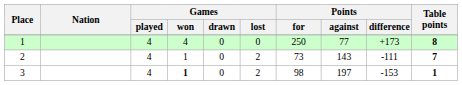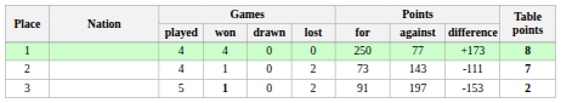 <table class="wikitable">
 <tr>
 <th rowspan=2 width="8%">Place</th>
 <th rowspan=2 width="20%">Nation</th>
 <th colspan=4 width="32%">Games</th>
 <th colspan=3 width="30%">Points</th>
 <th rowspan=2 width="10%">Table<br>points</th>
 </tr>
 <tr>
 <th width="8%">played</th>
 <th width="8%">won</th>
 <th width="8%">drawn</th>
 <th width="8%">lost</th>
 <th width="10%">for</th>
 <th width="10%">against</th>
 <th width="10%">difference</th>
 </tr>
 <tr>
 </tr>
 <tr bgcolor=#ccffcc align=center>
 <td>1</td>
 <td align=left></td>
 <td>4</td>
 <td>4</td>
 <td>0</td>
 <td>0</td>
 <td>250</td>
 <td>77</td>
 <td>+173</td>
 <td><strong>8</strong></td>
 </tr>
 <tr bgcolor=#ffffff align=center>
 <td>2</td>
 <td align=left></td>
 <td>4</td>
 <td>1</td>
 <td>0</td>
 <td>2</td>
 <td>73</td>
 <td>143</td>
 <td>-111</td>
 <td><strong>7</strong></td>
 </tr>
 <tr bgcolor=#ffffff align=center>
 <td>3</td>
 <td align=left></td>
-<td>4</td>
+<td>5</td>
 <td><strong>1</strong></td>
 <td>0</td>
 <td>2</td>
-<td>98</td>
+<td>91</td>
 <td>197</td>
 <td>-153</td>
-<td><strong>1</strong></td>
+<td><strong>2</strong></td>
 </tr>
 </table>
